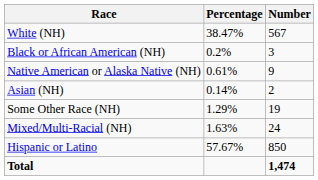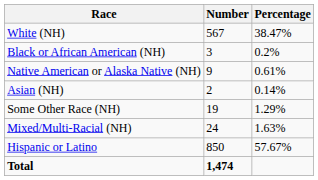 <table class="wikitable">
 <tr>
 <th>Race</th>
+<th>Number</th>
 <th>Percentage</th>
-<th>Number</th>
 </tr>
 <tr>
 <td><a href='#'>White</a> (NH)</td>
+<td>567</td>
 <td>38.47%</td>
-<td>567</td>
 </tr>
 <tr>
 <td><a href='#'>Black or African American</a> (NH)</td>
+<td>3</td>
 <td>0.2%</td>
-<td>3</td>
 </tr>
 <tr>
 <td><a href='#'>Native American</a> or <a href='#'>Alaska Native</a> (NH)</td>
+<td>9</td>
 <td>0.61%</td>
-<td>9</td>
 </tr>
 <tr>
 <td><a href='#'>Asian</a> (NH)</td>
+<td>2</td>
 <td>0.14%</td>
-<td>2</td>
 </tr>
 <tr>
 <td>Some Other Race (NH)</td>
+<td>19</td>
 <td>1.29%</td>
-<td>19</td>
 </tr>
 <tr>
 <td><a href='#'>Mixed/Multi-Racial</a> (NH)</td>
+<td>24</td>
 <td>1.63%</td>
-<td>24</td>
 </tr>
 <tr>
 <td><a href='#'>Hispanic or Latino</a></td>
+<td>850</td>
 <td>57.67%</td>
-<td>850</td>
 </tr>
 <tr>
 <td><strong>Total</strong></td>
+<td><strong>1,474</strong></td>
 <td></td>
-<td><strong>1,474</strong></td>
 </tr>
 </table>
